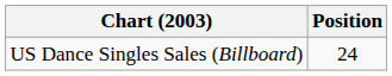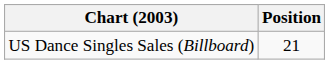 <table class="wikitable">
 <tr>
 <th>Chart (2003)</th>
 <th>Position</th>
 </tr>
 <tr>
 <td>US Dance Singles Sales (<em>Billboard</em>)</td>
-<td align="center">24</td>
+<td align="center">21</td>
 </tr>
 </table>
